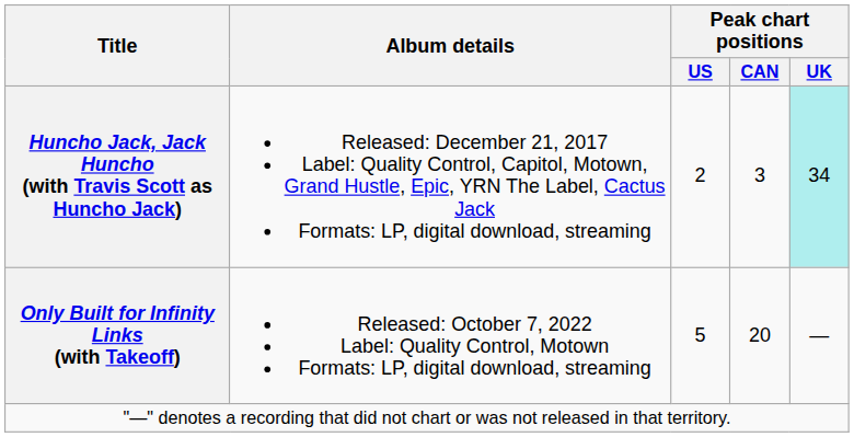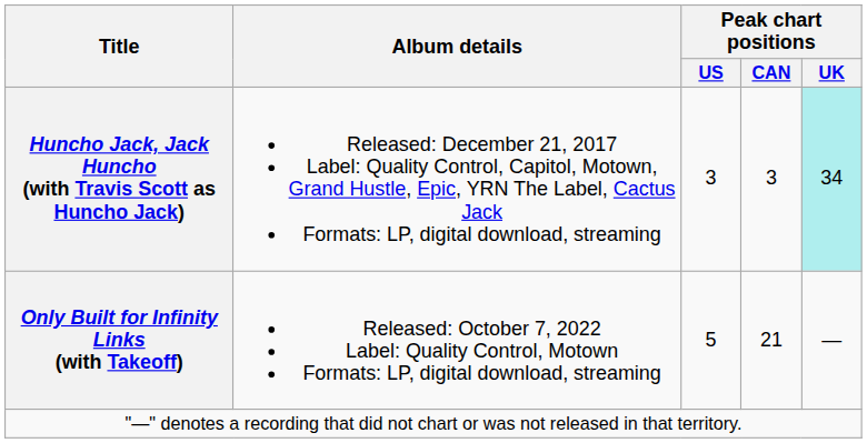 <table class="wikitable plainrowheaders" style="text-align:center;">
 <tr>
 <th scope="col" rowspan="2" style="width:11em;">Title</th>
 <th scope="col" rowspan="2" style="width:22em;">Album details</th>
 <th scope="col" colspan="3">Peak chart positions</th>
 </tr>
 <tr>
 <th scope="col" style="width:2.9em;font-size:90%;"><a href='#'>US</a><br></th>
 <th scope="col" style="width:2.9em;font-size:90%;"><a href='#'>CAN</a><br></th>
 <th scope="col" style="width:2.9em;font-size:90%;"><a href='#'>UK</a><br></th>
 </tr>
 <tr>
 <th scope="row"><em><a href='#'>Huncho Jack, Jack Huncho</a></em><br><span>(with <a href='#'>Travis Scott</a> as <a href='#'>Huncho Jack</a>)</span></th>
 <td><br><ul><li>Released: December 21, 2017</li><li>Label: Quality Control, Capitol, Motown, <a href='#'>Grand Hustle</a>, <a href='#'>Epic</a>, YRN The Label, <a href='#'>Cactus Jack</a></li><li>Formats: LP, digital download, streaming</li></ul></td>
-<td>2</td>
+<td>3</td>
 <td>3</td>
 <td style="background: paleturquoise;">34</td>
 </tr>
 <tr>
 <th scope="row"><em><a href='#'>Only Built for Infinity Links</a></em><br><span>(with <a href='#'>Takeoff</a>)</span></th>
 <td><br><ul><li>Released: October 7, 2022</li><li>Label: Quality Control, Motown</li><li>Formats: LP, digital download, streaming</li></ul></td>
 <td>5</td>
-<td>20</td>
+<td>21</td>
 <td>—</td>
 </tr>
 <tr>
 <td colspan="8" style="font-size:90%">"—" denotes a recording that did not chart or was not released in that territory.</td>
 </tr>
 </table>
